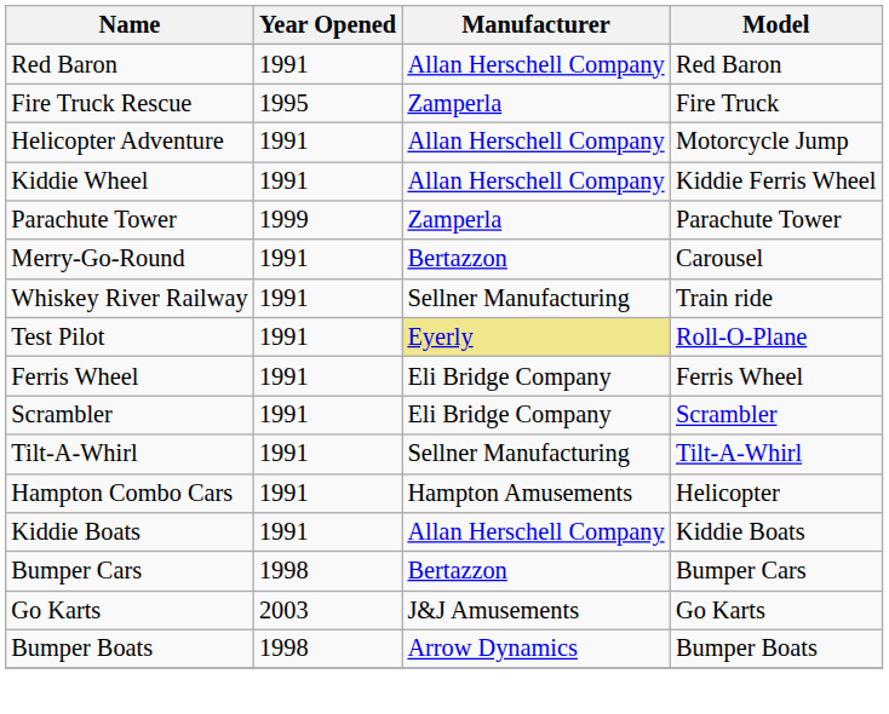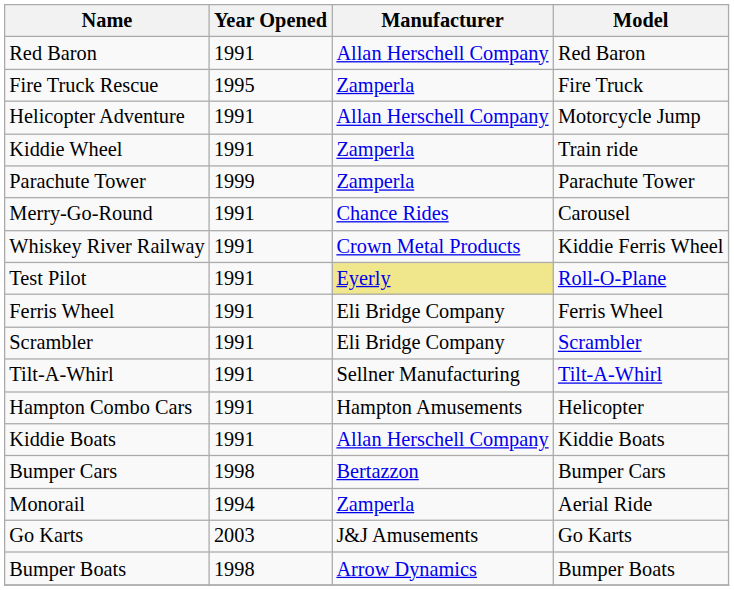 <table class="wikitable sortable">
 <tr>
 <th>Name</th>
 <th>Year Opened</th>
 <th>Manufacturer</th>
 <th>Model</th>
 </tr>
 <tr>
 <td>Red Baron</td>
 <td>1991</td>
 <td><a href='#'>Allan Herschell Company</a></td>
 <td>Red Baron</td>
 </tr>
 <tr>
 <td>Fire Truck Rescue</td>
 <td>1995</td>
 <td><a href='#'>Zamperla</a></td>
 <td>Fire Truck</td>
 </tr>
 <tr>
 <td>Helicopter Adventure</td>
 <td>1991</td>
 <td><a href='#'>Allan Herschell Company</a></td>
 <td>Motorcycle Jump</td>
 </tr>
 <tr>
 <td>Kiddie Wheel</td>
 <td>1991</td>
-<td><a href='#'>Allan Herschell Company</a></td>
-<td>Kiddie Ferris Wheel</td>
+<td><a href='#'>Zamperla</a></td>
+<td>Train ride</td>
 </tr>
 <tr>
 <td>Parachute Tower</td>
 <td>1999</td>
 <td><a href='#'>Zamperla</a></td>
 <td>Parachute Tower</td>
 </tr>
 <tr>
 <td>Merry-Go-Round</td>
 <td>1991</td>
-<td><a href='#'>Bertazzon</a></td>
+<td><a href='#'>Chance Rides</a></td>
 <td>Carousel</td>
 </tr>
 <tr>
 <td>Whiskey River Railway</td>
 <td>1991</td>
-<td>Sellner Manufacturing</td>
-<td>Train ride</td>
+<td><a href='#'>Crown Metal Products</a></td>
+<td>Kiddie Ferris Wheel</td>
 </tr>
 <tr>
 <td>Test Pilot</td>
 <td>1991</td>
 <td style="background: khaki;"><a href='#'>Eyerly</a></td>
 <td><a href='#'>Roll-O-Plane</a></td>
 </tr>
 <tr>
 <td>Ferris Wheel</td>
 <td>1991</td>
 <td>Eli Bridge Company</td>
 <td>Ferris Wheel</td>
 </tr>
 <tr>
 <td>Scrambler</td>
 <td>1991</td>
 <td>Eli Bridge Company</td>
 <td><a href='#'>Scrambler</a></td>
 </tr>
 <tr>
 <td>Tilt-A-Whirl</td>
 <td>1991</td>
 <td>Sellner Manufacturing</td>
 <td><a href='#'>Tilt-A-Whirl</a></td>
 </tr>
 <tr>
 <td>Hampton Combo Cars</td>
 <td>1991</td>
 <td>Hampton Amusements</td>
 <td>Helicopter</td>
 </tr>
 <tr>
 <td>Kiddie Boats</td>
 <td>1991</td>
 <td><a href='#'>Allan Herschell Company</a></td>
 <td>Kiddie Boats</td>
 </tr>
 <tr>
 <td>Bumper Cars</td>
 <td>1998</td>
 <td><a href='#'>Bertazzon</a></td>
 <td>Bumper Cars</td>
 </tr>
 <tr>
+<td>Monorail</td>
+<td>1994</td>
+<td><a href='#'>Zamperla</a></td>
+<td>Aerial Ride</td>
+</tr>
+<tr>
 <td>Go Karts</td>
 <td>2003</td>
 <td>J&J Amusements</td>
 <td>Go Karts</td>
 </tr>
 <tr>
 <td>Bumper Boats</td>
 <td>1998</td>
 <td><a href='#'>Arrow Dynamics</a></td>
 <td>Bumper Boats</td>
 </tr>
 <tr>
 </tr>
 </table>
